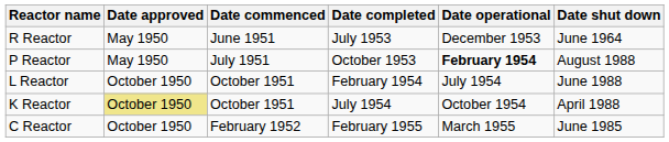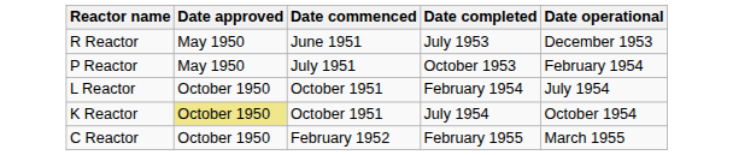 <table class="wikitable" style="margin: 1em auto; border: none;">
 <tr>
 <th>Reactor name</th>
 <th>Date approved</th>
 <th>Date commenced</th>
 <th>Date completed</th>
 <th>Date operational</th>
-<th>Date shut down</th>
 </tr>
 <tr>
 <td>R Reactor</td>
 <td>May 1950</td>
 <td>June 1951</td>
 <td>July 1953</td>
 <td>December 1953</td>
-<td>June 1964</td>
 </tr>
 <tr>
 <td>P Reactor</td>
 <td>May 1950</td>
 <td>July 1951</td>
 <td>October 1953</td>
-<td><strong>February 1954</strong></td>
-<td>August 1988</td>
+<td>February 1954</td>
 </tr>
 <tr>
 <td>L Reactor</td>
 <td>October 1950</td>
 <td>October 1951</td>
 <td>February 1954</td>
 <td>July 1954</td>
-<td>June 1988</td>
 </tr>
 <tr>
 <td>K Reactor</td>
 <td style="background: khaki;">October 1950</td>
 <td>October 1951</td>
 <td>July 1954</td>
 <td>October 1954</td>
-<td>April 1988</td>
 </tr>
 <tr>
 <td>C Reactor</td>
 <td>October 1950</td>
 <td>February 1952</td>
 <td>February 1955</td>
 <td>March 1955</td>
-<td>June 1985</td>
 </tr>
 </table>
